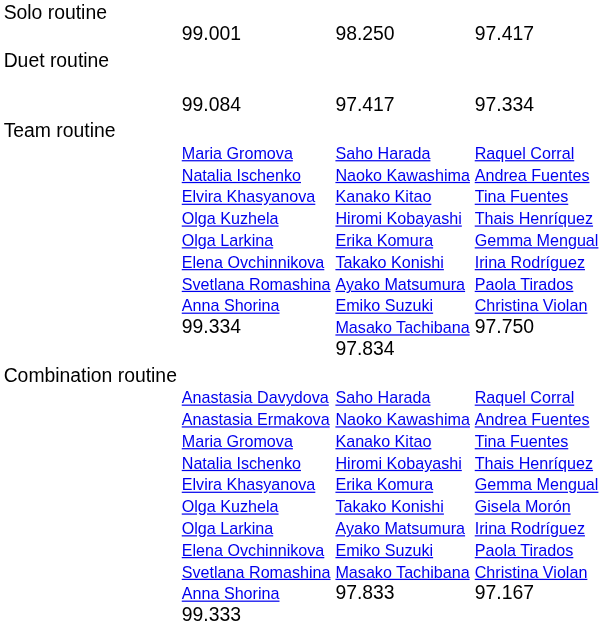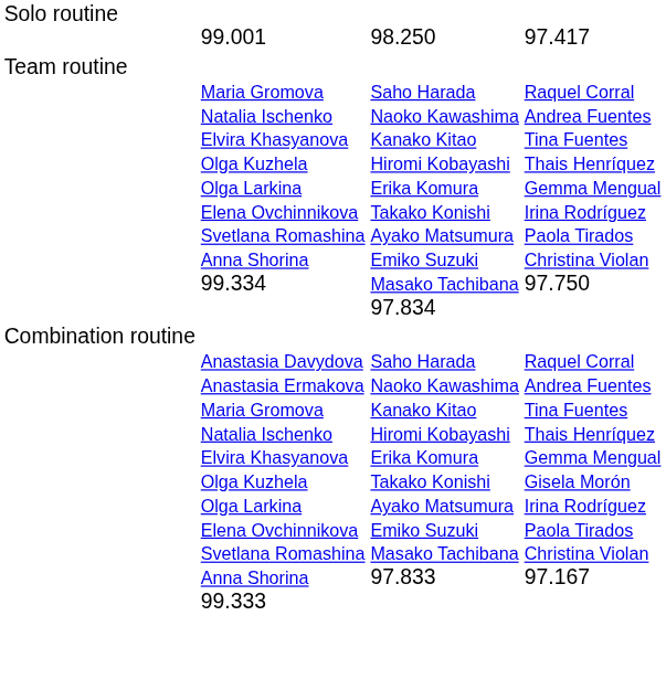 <table>
 <tr valign="top">
 <td>Solo routine<br><div></div></td>
 <td> <br>99.001</td>
 <td> <br>98.250</td>
 <td> <br>97.417</td>
-</tr>
-<tr valign="top">
-<td>Duet routine<br><div></div></td>
-<td> <br> <br> 99.084</td>
-<td><br> <br> 97.417</td>
-<td><br> <br> 97.334</td>
 </tr>
 <tr valign="top">
 <td>Team routine<br><div></div></td>
 <td><br><small><a href='#'>Maria Gromova</a><br><a href='#'>Natalia Ischenko</a><br><a href='#'>Elvira Khasyanova</a><br><a href='#'>Olga Kuzhela</a><br><a href='#'>Olga Larkina</a><br><a href='#'>Elena Ovchinnikova</a><br><a href='#'>Svetlana Romashina</a><br><a href='#'>Anna Shorina</a></small><br> 99.334</td>
 <td><br><small><a href='#'>Saho Harada</a> <br> <a href='#'>Naoko Kawashima</a> <br> <a href='#'>Kanako Kitao</a> <br> <a href='#'>Hiromi Kobayashi</a> <br> <a href='#'>Erika Komura</a> <br> <a href='#'>Takako Konishi</a> <br> <a href='#'>Ayako Matsumura</a> <br> <a href='#'>Emiko Suzuki</a> <br> <a href='#'>Masako Tachibana</a></small> <br>97.834</td>
 <td><br><small><a href='#'>Raquel Corral</a> <br> <a href='#'>Andrea Fuentes</a> <br> <a href='#'>Tina Fuentes</a> <br> <a href='#'>Thais Henríquez</a> <br> <a href='#'>Gemma Mengual</a> <br> <a href='#'>Irina Rodríguez</a> <br> <a href='#'>Paola Tirados</a> <br> <a href='#'>Christina Violan</a></small> <br> 97.750</td>
 </tr>
 <tr valign="top">
 <td>Combination routine<br><div></div></td>
 <td><br><small><a href='#'>Anastasia Davydova</a><br><a href='#'>Anastasia Ermakova</a><br><a href='#'>Maria Gromova</a><br><a href='#'>Natalia Ischenko</a><br><a href='#'>Elvira Khasyanova</a><br><a href='#'>Olga Kuzhela</a><br><a href='#'>Olga Larkina</a><br><a href='#'>Elena Ovchinnikova</a><br><a href='#'>Svetlana Romashina</a><br><a href='#'>Anna Shorina</a></small><br> 99.333</td>
 <td><br><small><a href='#'>Saho Harada</a> <br> <a href='#'>Naoko Kawashima</a> <br> <a href='#'>Kanako Kitao</a> <br> <a href='#'>Hiromi Kobayashi</a> <br> <a href='#'>Erika Komura</a> <br> <a href='#'>Takako Konishi</a> <br> <a href='#'>Ayako Matsumura</a> <br> <a href='#'>Emiko Suzuki</a> <br> <a href='#'>Masako Tachibana</a></small> <br>97.833</td>
 <td><br><small><a href='#'>Raquel Corral</a> <br> <a href='#'>Andrea Fuentes</a> <br> <a href='#'>Tina Fuentes</a> <br> <a href='#'>Thais Henríquez</a> <br> <a href='#'>Gemma Mengual</a> <br> <a href='#'>Gisela Morón</a> <br> <a href='#'>Irina Rodríguez</a> <br> <a href='#'>Paola Tirados</a> <br> <a href='#'>Christina Violan</a></small> <br> 97.167</td>
 </tr>
 </table>
